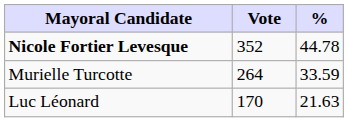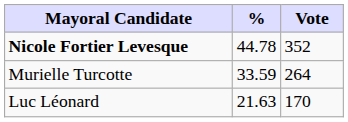 <table class="wikitable">
 <tr>
 <th style="background:#ddf; width:200px;">Mayoral Candidate</th>
+<th style="background:#ddf; width:30px;">%</th>
 <th style="background:#ddf; width:50px;">Vote</th>
-<th style="background:#ddf; width:30px;">%</th>
 </tr>
 <tr>
 <td><strong>Nicole Fortier Levesque</strong></td>
+<td>44.78</td>
 <td>352</td>
-<td>44.78</td>
 </tr>
 <tr>
 <td>Murielle Turcotte</td>
+<td>33.59</td>
 <td>264</td>
-<td>33.59</td>
 </tr>
 <tr>
 <td>Luc Léonard</td>
+<td>21.63</td>
 <td>170</td>
-<td>21.63</td>
 </tr>
 </table>
